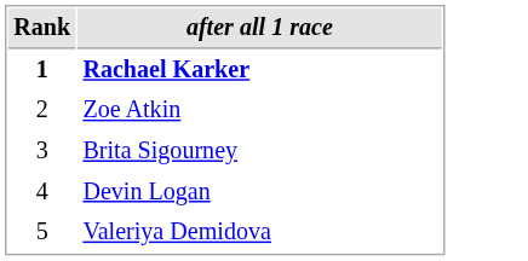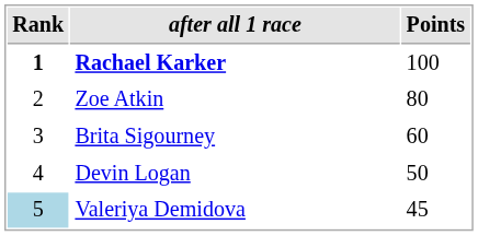 <table cellspacing="1" cellpadding="3" style="border:1px solid #aaa; font-size:86%;">
 <tr style="background:#e4e4e4;">
 <th style="border-bottom:1px solid #aaa; width:10px;">Rank</th>
 <th style="border-bottom:1px solid #aaa; width:200px;"><em>after all 1 race</em></th>
+<th style="border-bottom:1px solid #aaa; width:20px;">Points</th>
 </tr>
 <tr>
 <td align=center><strong>1</strong></td>
 <td><strong> <a href='#'>Rachael Karker</a></strong></td>
+<td>100</td>
 </tr>
 <tr>
 <td align=center>2</td>
 <td> <a href='#'>Zoe Atkin</a></td>
+<td>80</td>
 </tr>
 <tr>
 <td align=center>3</td>
 <td> <a href='#'>Brita Sigourney</a></td>
+<td>60</td>
 </tr>
 <tr>
 <td align=center>4</td>
 <td> <a href='#'>Devin Logan</a></td>
+<td>50</td>
 </tr>
 <tr>
-<td align=center>5</td>
+<td align=center style="background: lightblue;">5</td>
 <td> <a href='#'>Valeriya Demidova</a></td>
+<td>45</td>
 </tr>
 </table>
